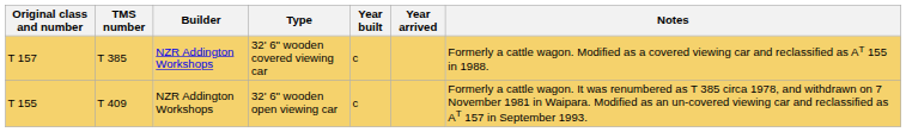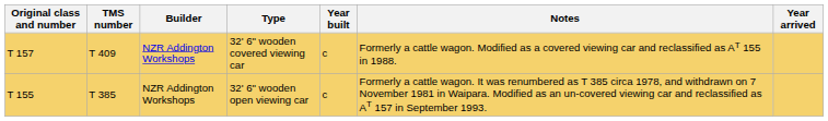 <table class="sortable wikitable" border="1">
 <tr>
 <th>Original class and number</th>
 <th>TMS number</th>
 <th>Builder</th>
 <th>Type</th>
 <th>Year built</th>
+<th>Notes</th>
 <th>Year arrived</th>
-<th>Notes</th>
 </tr>
 <tr style="background:#F5D26C;">
 <td>T 157</td>
-<td>T 385</td>
+<td>T 409</td>
 <td><a href='#'>NZR Addington Workshops</a></td>
 <td>32' 6" wooden covered viewing car</td>
 <td>c</td>
+<td>Formerly a cattle wagon. Modified as a covered viewing car and reclassified as A<sup>T</sup> 155 in 1988.</td>
 <td></td>
-<td>Formerly a cattle wagon. Modified as a covered viewing car and reclassified as A<sup>T</sup> 155 in 1988.</td>
 </tr>
 <tr style="background:#F5D26C;">
 <td>T 155</td>
-<td>T 409</td>
+<td>T 385</td>
 <td>NZR Addington Workshops</td>
 <td>32' 6" wooden open viewing car</td>
 <td>c</td>
+<td>Formerly a cattle wagon. It was renumbered as T 385 circa 1978, and withdrawn on 7 November 1981 in Waipara. Modified as an un-covered viewing car and reclassified as A<sup>T</sup> 157 in September 1993.</td>
 <td></td>
-<td>Formerly a cattle wagon. It was renumbered as T 385 circa 1978, and withdrawn on 7 November 1981 in Waipara. Modified as an un-covered viewing car and reclassified as A<sup>T</sup> 157 in September 1993.</td>
 </tr>
 </table>
